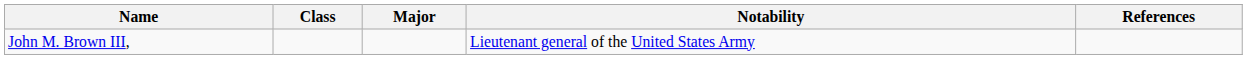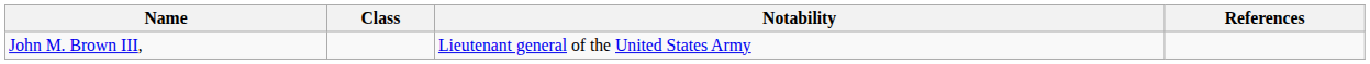 <table class="wikitable" style="width:100%;">
 <tr>
 <th>Name</th>
 <th>Class</th>
-<th>Major</th>
 <th>Notability</th>
 <th>References</th>
 </tr>
 <tr>
 <td><a href='#'>John M. Brown III</a>,</td>
 <td></td>
-<td></td>
 <td><a href='#'>Lieutenant general</a> of the <a href='#'>United States Army</a></td>
 <td></td>
 </tr>
 </table>
